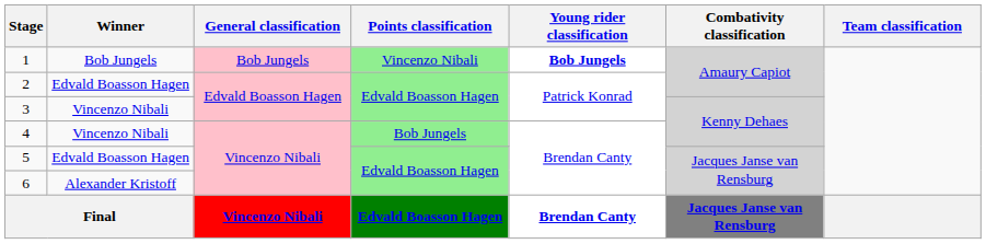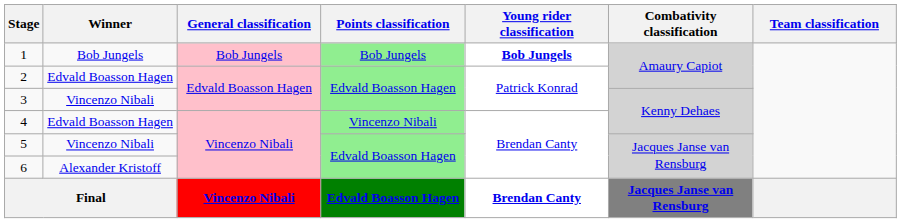 <table class="wikitable" style="text-align: center; font-size:smaller; width: 100%">
 <tr style="background-color: #efefef;">
 <th style="width:1%">Stage</th>
 <th style="width:14%">Winner</th>
 <th style="width:15%"><a href='#'>General classification</a><br></th>
 <th style="width:15%"><a href='#'>Points classification</a><br></th>
 <th style="width:15%"><a href='#'>Young rider classification</a><br></th>
 <th style="width:15%">Combativity classification<br></th>
 <th style="width:15%"><a href='#'>Team classification</a></th>
 </tr>
 <tr>
 <td>1</td>
 <td><a href='#'>Bob Jungels</a></td>
 <td style="background:pink;"><a href='#'>Bob Jungels</a></td>
-<td style="background:lightgreen;" rowspan=><a href='#'>Vincenzo Nibali</a></td>
+<td style="background:lightgreen;"><a href='#'>Bob Jungels</a></td>
 <td style="background:white;"><strong><a href='#'>Bob Jungels</a></strong></td>
 <td style="background:lightgrey;" rowspan=2><a href='#'>Amaury Capiot</a></td>
 <td style="background:offwhite;" rowspan=6></td>
 </tr>
 <tr>
 <td>2</td>
 <td><a href='#'>Edvald Boasson Hagen</a></td>
 <td style="background:pink;" rowspan=2><a href='#'>Edvald Boasson Hagen</a></td>
 <td style="background:lightgreen;" rowspan=2><a href='#'>Edvald Boasson Hagen</a></td>
 <td style="background:white;" rowspan=2><a href='#'>Patrick Konrad</a></td>
 </tr>
 <tr>
 <td>3</td>
 <td><a href='#'>Vincenzo Nibali</a></td>
 <td style="background:lightgrey;" rowspan=2><a href='#'>Kenny Dehaes</a></td>
 </tr>
 <tr>
 <td>4</td>
-<td><a href='#'>Vincenzo Nibali</a></td>
+<td><a href='#'>Edvald Boasson Hagen</a></td>
 <td style="background:pink;" rowspan=3><a href='#'>Vincenzo Nibali</a></td>
-<td style="background:lightgreen;"><a href='#'>Bob Jungels</a></td>
+<td style="background:lightgreen;" rowspan=><a href='#'>Vincenzo Nibali</a></td>
 <td style="background:white;" rowspan=3><a href='#'>Brendan Canty</a></td>
 </tr>
 <tr>
 <td>5</td>
-<td><a href='#'>Edvald Boasson Hagen</a></td>
+<td><a href='#'>Vincenzo Nibali</a></td>
 <td style="background:lightgreen;" rowspan=2><a href='#'>Edvald Boasson Hagen</a></td>
 <td style="background:lightgrey;" rowspan=2><a href='#'>Jacques Janse van Rensburg</a></td>
 </tr>
 <tr>
 <td>6</td>
 <td><a href='#'>Alexander Kristoff</a></td>
 </tr>
 <tr>
 <th colspan=2><strong>Final</strong></th>
 <th style="background:red;"><a href='#'>Vincenzo Nibali</a></th>
 <th style="background:green;"><a href='#'>Edvald Boasson Hagen</a></th>
 <th style="background:white;"><a href='#'>Brendan Canty</a></th>
 <th style="background:grey;"><a href='#'>Jacques Janse van Rensburg</a></th>
 <th></th>
 </tr>
 </table>
